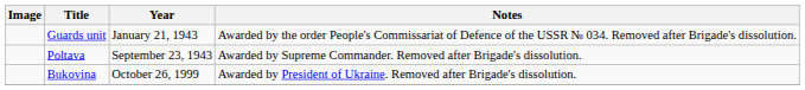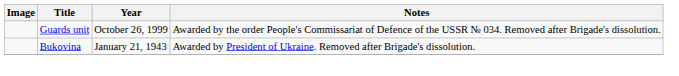 <table class="wikitable">
 <tr>
 <th>Image</th>
 <th>Title</th>
 <th>Year</th>
 <th>Notes</th>
 </tr>
 <tr>
 <td></td>
 <td><a href='#'>Guards unit</a></td>
-<td>January 21, 1943</td>
+<td>October 26, 1999</td>
 <td>Awarded by the order People's Commissariat of Defence of the USSR № 034. Removed after Brigade's dissolution.</td>
 </tr>
 <tr>
 <td></td>
-<td><a href='#'>Poltava</a></td>
-<td>September 23, 1943</td>
-<td>Awarded by Supreme Commander. Removed after Brigade's dissolution.</td>
-</tr>
-<tr>
-<td></td>
 <td><a href='#'>Bukovina</a></td>
-<td>October 26, 1999</td>
+<td>January 21, 1943</td>
 <td>Awarded by <a href='#'>President of Ukraine</a>. Removed after Brigade's dissolution.</td>
 </tr>
 <tr>
 </tr>
 </table>
